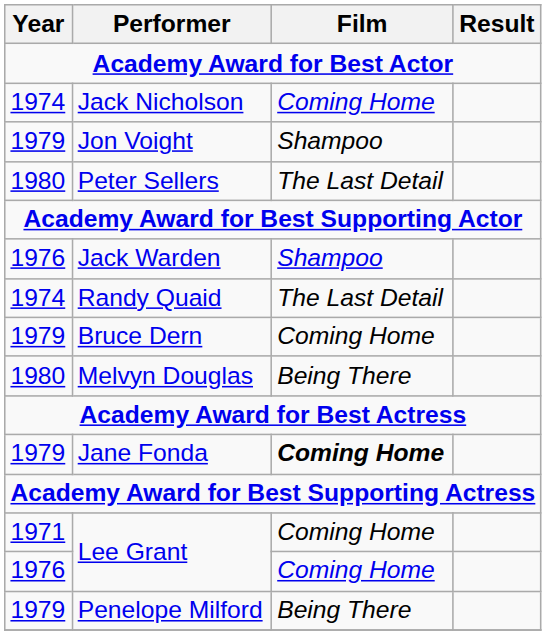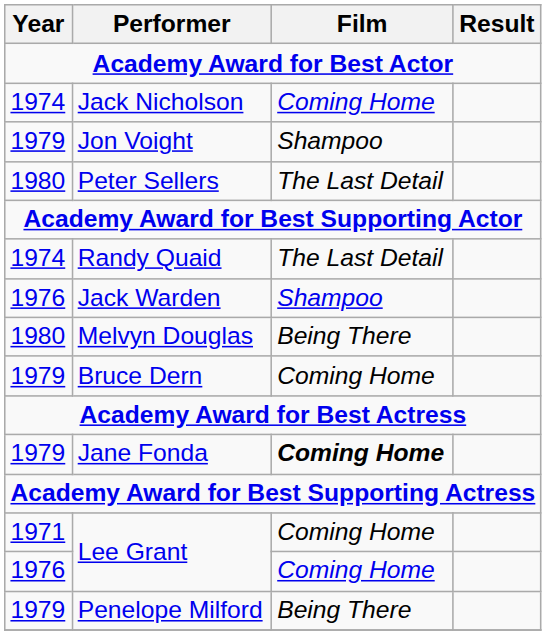 <table class="wikitable">
 <tr>
 <th>Year</th>
 <th>Performer</th>
 <th>Film</th>
 <th>Result</th>
 </tr>
 <tr>
 <td colspan="4" style="text-align:center;"><strong><a href='#'>Academy Award for Best Actor</a></strong></td>
 </tr>
 <tr>
 <td><a href='#'>1974</a></td>
 <td><a href='#'>Jack Nicholson</a></td>
 <td><a href='#'><em>Coming Home</em></a></td>
 <td></td>
 </tr>
 <tr>
 <td><a href='#'>1979</a></td>
 <td><a href='#'>Jon Voight</a></td>
 <td><em>Shampoo</em></td>
 <td></td>
 </tr>
 <tr>
 <td><a href='#'>1980</a></td>
 <td><a href='#'>Peter Sellers</a></td>
 <td><em>The Last Detail</em></td>
 <td></td>
 </tr>
 <tr>
 <td colspan="4" style="text-align:center;"><strong><a href='#'>Academy Award for Best Supporting Actor</a></strong></td>
 </tr>
 <tr>
+<td><a href='#'>1974</a></td>
+<td><a href='#'>Randy Quaid</a></td>
+<td><em>The Last Detail</em></td>
+<td></td>
+</tr>
+<tr>
 <td><a href='#'>1976</a></td>
 <td><a href='#'>Jack Warden</a></td>
 <td><a href='#'><em>Shampoo</em></a></td>
 <td></td>
 </tr>
 <tr>
-<td><a href='#'>1974</a></td>
-<td><a href='#'>Randy Quaid</a></td>
-<td><em>The Last Detail</em></td>
+<td><a href='#'>1980</a></td>
+<td><a href='#'>Melvyn Douglas</a></td>
+<td><em>Being There</em></td>
 <td></td>
 </tr>
 <tr>
 <td><a href='#'>1979</a></td>
 <td><a href='#'>Bruce Dern</a></td>
 <td><em>Coming Home</em></td>
-<td></td>
-</tr>
-<tr>
-<td><a href='#'>1980</a></td>
-<td><a href='#'>Melvyn Douglas</a></td>
-<td><em>Being There</em></td>
 <td></td>
 </tr>
 <tr>
 <td colspan="4" style="text-align:center;"><strong><a href='#'>Academy Award for Best Actress</a></strong></td>
 </tr>
 <tr>
 <td><a href='#'>1979</a></td>
 <td><a href='#'>Jane Fonda</a></td>
 <td><strong><em>Coming Home</em></strong></td>
 <td></td>
 </tr>
 <tr>
 <td colspan="4" style="text-align:center;"><strong><a href='#'>Academy Award for Best Supporting Actress</a></strong></td>
 </tr>
 <tr>
 <td><a href='#'>1971</a></td>
 <td rowspan="2"><a href='#'>Lee Grant</a></td>
 <td><em>Coming Home</em></td>
 <td></td>
 </tr>
 <tr>
 <td><a href='#'>1976</a></td>
 <td><a href='#'><em>Coming Home</em></a></td>
 <td></td>
 </tr>
 <tr>
 <td><a href='#'>1979</a></td>
 <td><a href='#'>Penelope Milford</a></td>
 <td><em>Being There</em></td>
 <td></td>
 </tr>
 <tr>
 </tr>
 </table>
